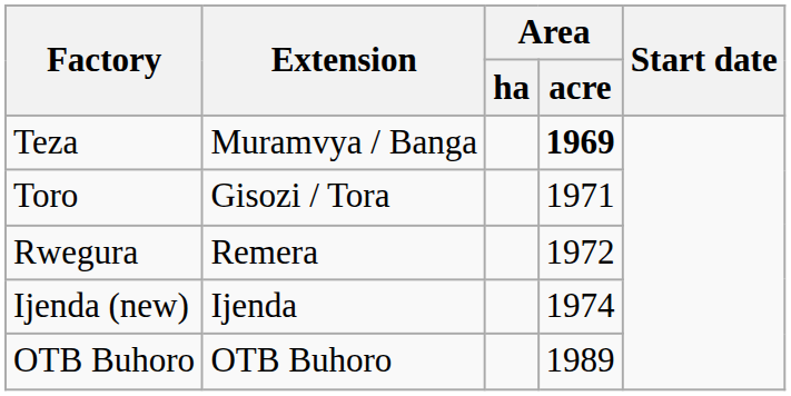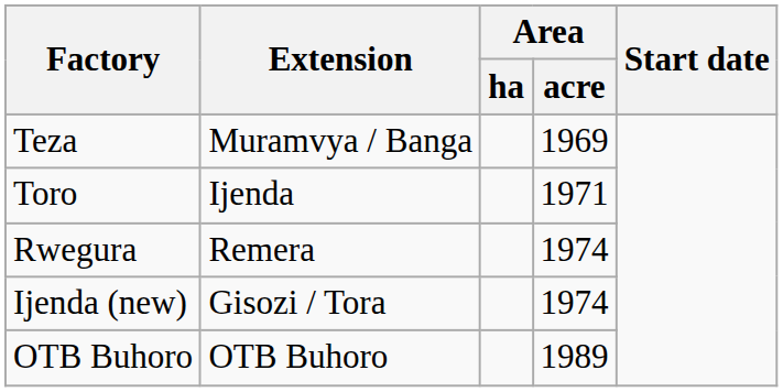 <table class="wikitable sortable">
 <tr>
 <th rowspan=2>Factory</th>
 <th rowspan=2>Extension</th>
 <th colspan=2>Area</th>
 <th rowspan=2>Start date</th>
 </tr>
 <tr>
 <th>ha</th>
 <th>acre</th>
 </tr>
 <tr>
 <td>Teza</td>
 <td>Muramvya / Banga</td>
 <td></td>
-<td><strong>1969</strong></td>
+<td>1969</td>
 </tr>
 <tr>
 <td>Toro</td>
-<td>Gisozi / Tora</td>
+<td>Ijenda</td>
 <td></td>
 <td>1971</td>
 </tr>
 <tr>
 <td>Rwegura</td>
 <td>Remera</td>
 <td></td>
-<td>1972</td>
+<td>1974</td>
 </tr>
 <tr>
 <td>Ijenda (new)</td>
-<td>Ijenda</td>
+<td>Gisozi / Tora</td>
 <td></td>
 <td>1974</td>
 </tr>
 <tr>
 <td>OTB Buhoro</td>
 <td>OTB Buhoro</td>
 <td></td>
 <td>1989</td>
 </tr>
 </table>
